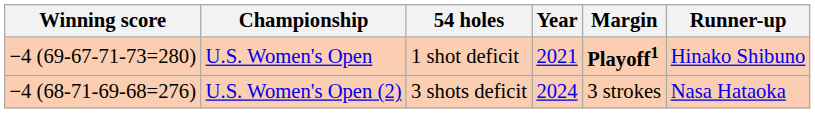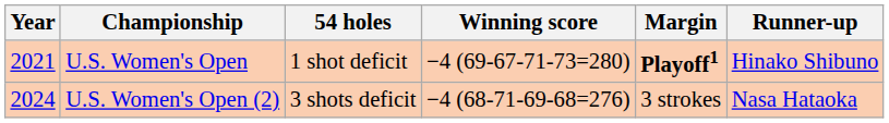 <table class="wikitable">
 <tr>
-<th>Winning score</th>
+<th>Year</th>
 <th>Championship</th>
 <th>54 holes</th>
-<th>Year</th>
+<th>Winning score</th>
 <th>Margin</th>
 <th>Runner-up</th>
 </tr>
 <tr style="background:#FBCEB1;">
-<td>−4 (69-67-71-73=280)</td>
+<td><a href='#'>2021</a></td>
 <td><a href='#'>U.S. Women's Open</a></td>
 <td>1 shot deficit</td>
-<td><a href='#'>2021</a></td>
+<td>−4 (69-67-71-73=280)</td>
 <td><strong>Playoff<sup>1</sup></strong></td>
 <td> <a href='#'>Hinako Shibuno</a></td>
 </tr>
 <tr style="background:#FBCEB1;">
-<td>−4 (68-71-69-68=276)</td>
+<td><a href='#'>2024</a></td>
 <td><a href='#'>U.S. Women's Open (2)</a></td>
 <td>3 shots deficit</td>
-<td><a href='#'>2024</a></td>
+<td>−4 (68-71-69-68=276)</td>
 <td>3 strokes</td>
 <td> <a href='#'>Nasa Hataoka</a></td>
 </tr>
 </table>
